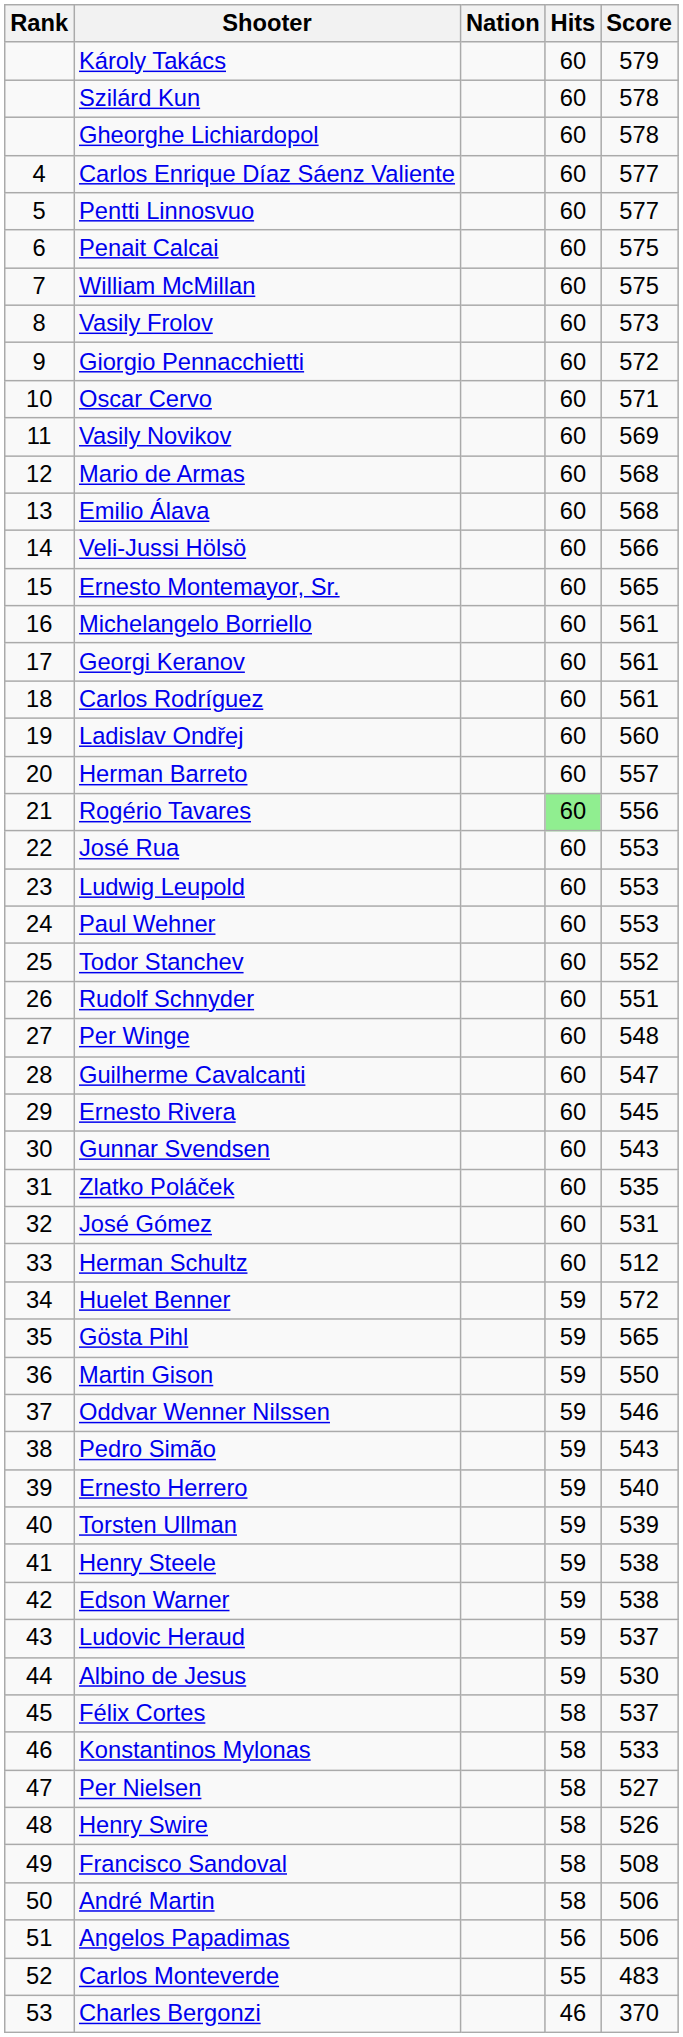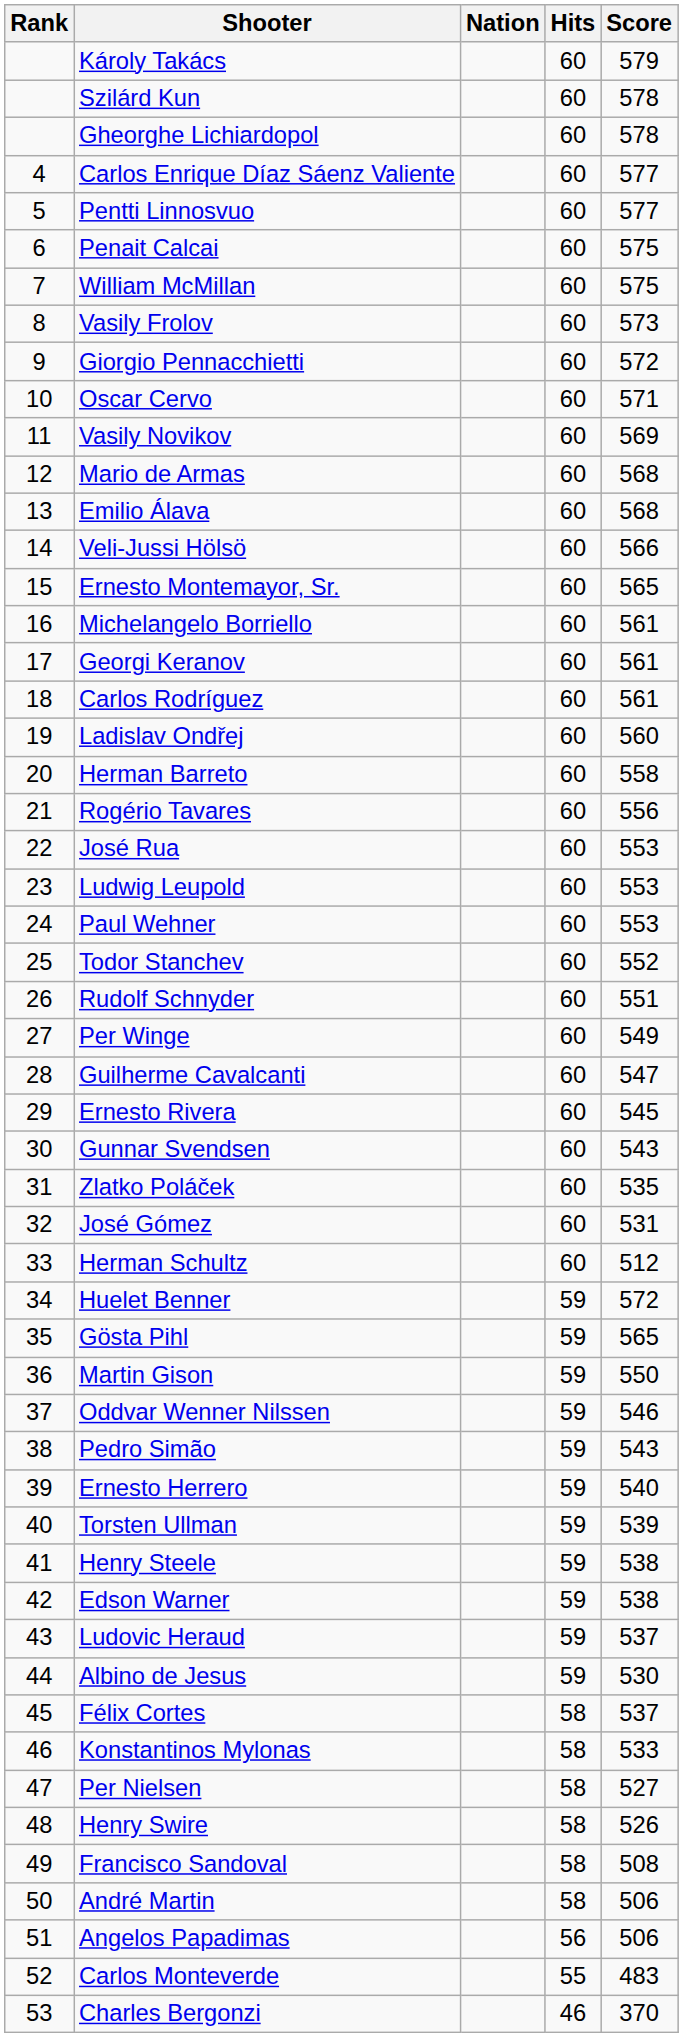 <table class="wikitable sortable" style="text-align:center">
 <tr>
 <th>Rank</th>
 <th>Shooter</th>
 <th>Nation</th>
 <th>Hits</th>
 <th>Score</th>
 </tr>
 <tr>
 <td></td>
 <td align=left><a href='#'>Károly Takács</a></td>
 <td align=left></td>
 <td>60</td>
 <td>579</td>
 </tr>
 <tr>
 <td></td>
 <td align=left><a href='#'>Szilárd Kun</a></td>
 <td align=left></td>
 <td>60</td>
 <td>578</td>
 </tr>
 <tr>
 <td></td>
 <td align=left><a href='#'>Gheorghe Lichiardopol</a></td>
 <td align=left></td>
 <td>60</td>
 <td>578</td>
 </tr>
 <tr>
 <td>4</td>
 <td align=left><a href='#'>Carlos Enrique Díaz Sáenz Valiente</a></td>
 <td align=left></td>
 <td>60</td>
 <td>577</td>
 </tr>
 <tr>
 <td>5</td>
 <td align=left><a href='#'>Pentti Linnosvuo</a></td>
 <td align=left></td>
 <td>60</td>
 <td>577</td>
 </tr>
 <tr>
 <td>6</td>
 <td align=left><a href='#'>Penait Calcai</a></td>
 <td align=left></td>
 <td>60</td>
 <td>575</td>
 </tr>
 <tr>
 <td>7</td>
 <td align=left><a href='#'>William McMillan</a></td>
 <td align=left></td>
 <td>60</td>
 <td>575</td>
 </tr>
 <tr>
 <td>8</td>
 <td align=left><a href='#'>Vasily Frolov</a></td>
 <td align=left></td>
 <td>60</td>
 <td>573</td>
 </tr>
 <tr>
 <td>9</td>
 <td align=left><a href='#'>Giorgio Pennacchietti</a></td>
 <td align=left></td>
 <td>60</td>
 <td>572</td>
 </tr>
 <tr>
 <td>10</td>
 <td align=left><a href='#'>Oscar Cervo</a></td>
 <td align=left></td>
 <td>60</td>
 <td>571</td>
 </tr>
 <tr>
 <td>11</td>
 <td align=left><a href='#'>Vasily Novikov</a></td>
 <td align=left></td>
 <td>60</td>
 <td>569</td>
 </tr>
 <tr>
 <td>12</td>
 <td align=left><a href='#'>Mario de Armas</a></td>
 <td align=left></td>
 <td>60</td>
 <td>568</td>
 </tr>
 <tr>
 <td>13</td>
 <td align=left><a href='#'>Emilio Álava</a></td>
 <td align=left></td>
 <td>60</td>
 <td>568</td>
 </tr>
 <tr>
 <td>14</td>
 <td align=left><a href='#'>Veli-Jussi Hölsö</a></td>
 <td align=left></td>
 <td>60</td>
 <td>566</td>
 </tr>
 <tr>
 <td>15</td>
 <td align=left><a href='#'>Ernesto Montemayor, Sr.</a></td>
 <td align=left></td>
 <td>60</td>
 <td>565</td>
 </tr>
 <tr>
 <td>16</td>
 <td align=left><a href='#'>Michelangelo Borriello</a></td>
 <td align=left></td>
 <td>60</td>
 <td>561</td>
 </tr>
 <tr>
 <td>17</td>
 <td align=left><a href='#'>Georgi Keranov</a></td>
 <td align=left></td>
 <td>60</td>
 <td>561</td>
 </tr>
 <tr>
 <td>18</td>
 <td align=left><a href='#'>Carlos Rodríguez</a></td>
 <td align=left></td>
 <td>60</td>
 <td>561</td>
 </tr>
 <tr>
 <td>19</td>
 <td align=left><a href='#'>Ladislav Ondřej</a></td>
 <td align=left></td>
 <td>60</td>
 <td>560</td>
 </tr>
 <tr>
 <td>20</td>
 <td align=left><a href='#'>Herman Barreto</a></td>
 <td align=left></td>
 <td>60</td>
-<td>557</td>
+<td>558</td>
 </tr>
 <tr>
 <td>21</td>
 <td align=left><a href='#'>Rogério Tavares</a></td>
 <td align=left></td>
-<td style="background: lightgreen;">60</td>
+<td>60</td>
 <td>556</td>
 </tr>
 <tr>
 <td>22</td>
 <td align=left><a href='#'>José Rua</a></td>
 <td align=left></td>
 <td>60</td>
 <td>553</td>
 </tr>
 <tr>
 <td>23</td>
 <td align=left><a href='#'>Ludwig Leupold</a></td>
 <td align=left></td>
 <td>60</td>
 <td>553</td>
 </tr>
 <tr>
 <td>24</td>
 <td align=left><a href='#'>Paul Wehner</a></td>
 <td align=left></td>
 <td>60</td>
 <td>553</td>
 </tr>
 <tr>
 <td>25</td>
 <td align=left><a href='#'>Todor Stanchev</a></td>
 <td align=left></td>
 <td>60</td>
 <td>552</td>
 </tr>
 <tr>
 <td>26</td>
 <td align=left><a href='#'>Rudolf Schnyder</a></td>
 <td align=left></td>
 <td>60</td>
 <td>551</td>
 </tr>
 <tr>
 <td>27</td>
 <td align=left><a href='#'>Per Winge</a></td>
 <td align=left></td>
 <td>60</td>
-<td>548</td>
+<td>549</td>
 </tr>
 <tr>
 <td>28</td>
 <td align=left><a href='#'>Guilherme Cavalcanti</a></td>
 <td align=left></td>
 <td>60</td>
 <td>547</td>
 </tr>
 <tr>
 <td>29</td>
 <td align=left><a href='#'>Ernesto Rivera</a></td>
 <td align=left></td>
 <td>60</td>
 <td>545</td>
 </tr>
 <tr>
 <td>30</td>
 <td align=left><a href='#'>Gunnar Svendsen</a></td>
 <td align=left></td>
 <td>60</td>
 <td>543</td>
 </tr>
 <tr>
 <td>31</td>
 <td align=left><a href='#'>Zlatko Poláček</a></td>
 <td align=left></td>
 <td>60</td>
 <td>535</td>
 </tr>
 <tr>
 <td>32</td>
 <td align=left><a href='#'>José Gómez</a></td>
 <td align=left></td>
 <td>60</td>
 <td>531</td>
 </tr>
 <tr>
 <td>33</td>
 <td align=left><a href='#'>Herman Schultz</a></td>
 <td align=left></td>
 <td>60</td>
 <td>512</td>
 </tr>
 <tr>
 <td>34</td>
 <td align=left><a href='#'>Huelet Benner</a></td>
 <td align=left></td>
 <td>59</td>
 <td>572</td>
 </tr>
 <tr>
 <td>35</td>
 <td align=left><a href='#'>Gösta Pihl</a></td>
 <td align=left></td>
 <td>59</td>
 <td>565</td>
 </tr>
 <tr>
 <td>36</td>
 <td align=left><a href='#'>Martin Gison</a></td>
 <td align=left></td>
 <td>59</td>
 <td>550</td>
 </tr>
 <tr>
 <td>37</td>
 <td align=left><a href='#'>Oddvar Wenner Nilssen</a></td>
 <td align=left></td>
 <td>59</td>
 <td>546</td>
 </tr>
 <tr>
 <td>38</td>
 <td align=left><a href='#'>Pedro Simão</a></td>
 <td align=left></td>
 <td>59</td>
 <td>543</td>
 </tr>
 <tr>
 <td>39</td>
 <td align=left><a href='#'>Ernesto Herrero</a></td>
 <td align=left></td>
 <td>59</td>
 <td>540</td>
 </tr>
 <tr>
 <td>40</td>
 <td align=left><a href='#'>Torsten Ullman</a></td>
 <td align=left></td>
 <td>59</td>
 <td>539</td>
 </tr>
 <tr>
 <td>41</td>
 <td align=left><a href='#'>Henry Steele</a></td>
 <td align=left></td>
 <td>59</td>
 <td>538</td>
 </tr>
 <tr>
 <td>42</td>
 <td align=left><a href='#'>Edson Warner</a></td>
 <td align=left></td>
 <td>59</td>
 <td>538</td>
 </tr>
 <tr>
 <td>43</td>
 <td align=left><a href='#'>Ludovic Heraud</a></td>
 <td align=left></td>
 <td>59</td>
 <td>537</td>
 </tr>
 <tr>
 <td>44</td>
 <td align=left><a href='#'>Albino de Jesus</a></td>
 <td align=left></td>
 <td>59</td>
 <td>530</td>
 </tr>
 <tr>
 <td>45</td>
 <td align=left><a href='#'>Félix Cortes</a></td>
 <td align=left></td>
 <td>58</td>
 <td>537</td>
 </tr>
 <tr>
 <td>46</td>
 <td align=left><a href='#'>Konstantinos Mylonas</a></td>
 <td align=left></td>
 <td>58</td>
 <td>533</td>
 </tr>
 <tr>
 <td>47</td>
 <td align=left><a href='#'>Per Nielsen</a></td>
 <td align=left></td>
 <td>58</td>
 <td>527</td>
 </tr>
 <tr>
 <td>48</td>
 <td align=left><a href='#'>Henry Swire</a></td>
 <td align=left></td>
 <td>58</td>
 <td>526</td>
 </tr>
 <tr>
 <td>49</td>
 <td align=left><a href='#'>Francisco Sandoval</a></td>
 <td align=left></td>
 <td>58</td>
 <td>508</td>
 </tr>
 <tr>
 <td>50</td>
 <td align=left><a href='#'>André Martin</a></td>
 <td align=left></td>
 <td>58</td>
 <td>506</td>
 </tr>
 <tr>
 <td>51</td>
 <td align=left><a href='#'>Angelos Papadimas</a></td>
 <td align=left></td>
 <td>56</td>
 <td>506</td>
 </tr>
 <tr>
 <td>52</td>
 <td align=left><a href='#'>Carlos Monteverde</a></td>
 <td align=left></td>
 <td>55</td>
 <td>483</td>
 </tr>
 <tr>
 <td>53</td>
 <td align=left><a href='#'>Charles Bergonzi</a></td>
 <td align=left></td>
 <td>46</td>
 <td>370</td>
 </tr>
 </table>
